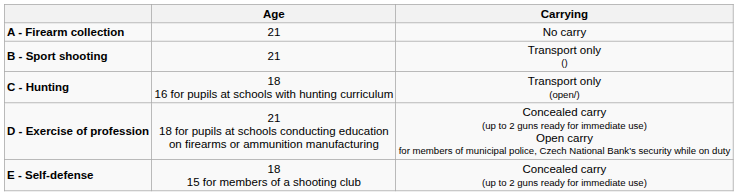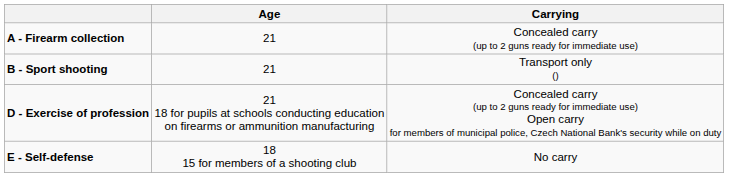 <table class="wikitable sortable" style="font-size:90%;">
 <tr>
 <th></th>
 <th>Age</th>
 <th>Carrying</th>
 </tr>
 <tr>
 <td><strong>A - Firearm collection</strong></td>
 <td align=center>21</td>
-<td align=center>No carry</td>
+<td align=center>Concealed carry<br> <small>(up to 2 guns ready for immediate use)</small></td>
 </tr>
 <tr>
 <td><strong>B - Sport shooting</strong></td>
 <td align=center>21</td>
 <td align=center>Transport only<br> <small>()</small></td>
-</tr>
-<tr>
-<td><strong>C - Hunting</strong></td>
-<td align=center>18<br>16 for pupils at schools with hunting curriculum</td>
-<td align=center>Transport only <br><small>(open/)</small></td>
 </tr>
 <tr>
 <td><strong>D - Exercise of profession</strong></td>
 <td align=center>21<br>18 for pupils at schools conducting education<br> on firearms or ammunition manufacturing</td>
 <td align=center>Concealed carry <small><br>(up to 2 guns ready for immediate use)</small><br>Open carry<br> <small>for members of municipal police, Czech National Bank's security while on duty</small></td>
 </tr>
 <tr>
 <td><strong>E - Self-defense</strong></td>
 <td align=center>18<br>15 for members of a shooting club</td>
-<td align=center>Concealed carry<br> <small>(up to 2 guns ready for immediate use)</small></td>
+<td align=center>No carry</td>
 </tr>
 </table>
